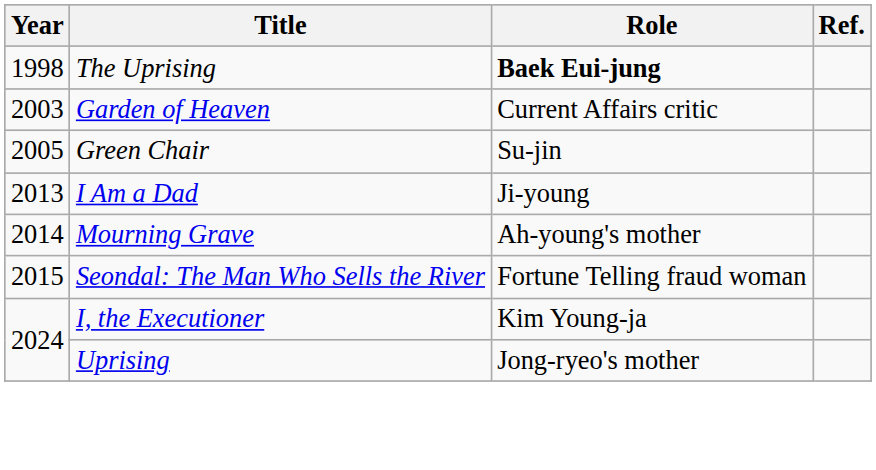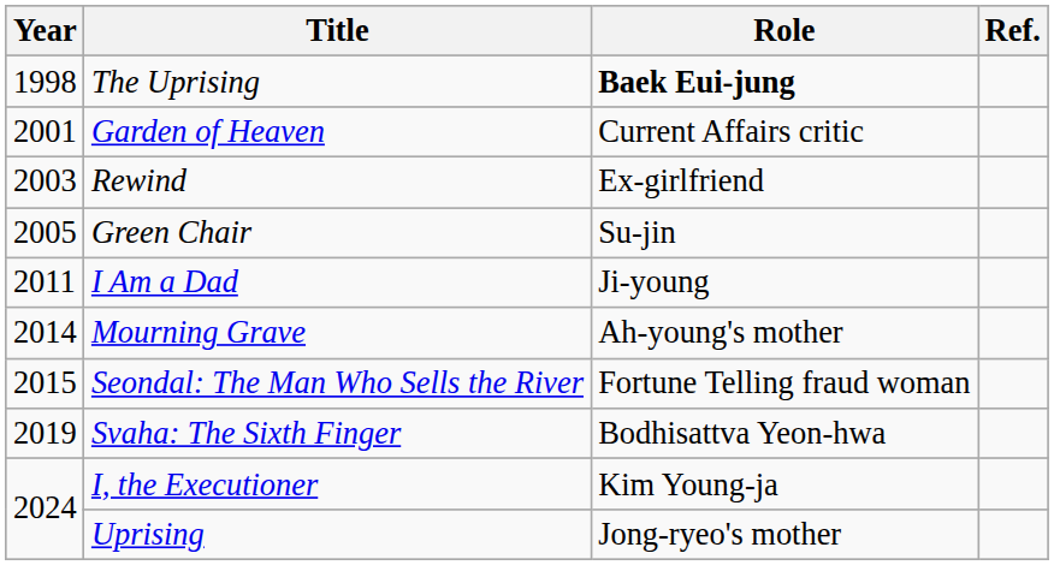 <table class="wikitable">
 <tr>
 <th>Year</th>
 <th>Title</th>
 <th>Role</th>
 <th>Ref.</th>
 </tr>
 <tr>
 <td>1998</td>
 <td><em>The Uprising</em></td>
 <td><strong>Baek Eui-jung</strong></td>
 <td></td>
 </tr>
 <tr>
-<td>2003</td>
+<td>2001</td>
 <td><em><a href='#'>Garden of Heaven</a></em></td>
 <td>Current Affairs critic</td>
+<td></td>
+</tr>
+<tr>
+<td>2003</td>
+<td><em>Rewind</em></td>
+<td>Ex-girlfriend</td>
 <td></td>
 </tr>
 <tr>
 <td>2005</td>
 <td><em>Green Chair</em></td>
 <td>Su-jin</td>
 <td></td>
 </tr>
 <tr>
-<td>2013</td>
+<td>2011</td>
 <td><em><a href='#'>I Am a Dad</a></em></td>
 <td>Ji-young</td>
 <td></td>
 </tr>
 <tr>
 <td>2014</td>
 <td><em><a href='#'>Mourning Grave</a></em></td>
 <td>Ah-young's mother</td>
 <td></td>
 </tr>
 <tr>
 <td>2015</td>
 <td><em><a href='#'>Seondal: The Man Who Sells the River</a></em></td>
 <td>Fortune Telling fraud woman</td>
 <td></td>
 </tr>
 <tr>
+<td>2019</td>
+<td><em><a href='#'>Svaha: The Sixth Finger</a></em></td>
+<td>Bodhisattva Yeon-hwa</td>
+<td></td>
+</tr>
+<tr>
 <td rowspan="2">2024</td>
 <td><em><a href='#'>I, the Executioner</a></em></td>
 <td>Kim Young-ja</td>
 <td></td>
 </tr>
 <tr>
 <td><em><a href='#'>Uprising</a></em></td>
 <td>Jong-ryeo's mother</td>
 <td></td>
 </tr>
 </table>
